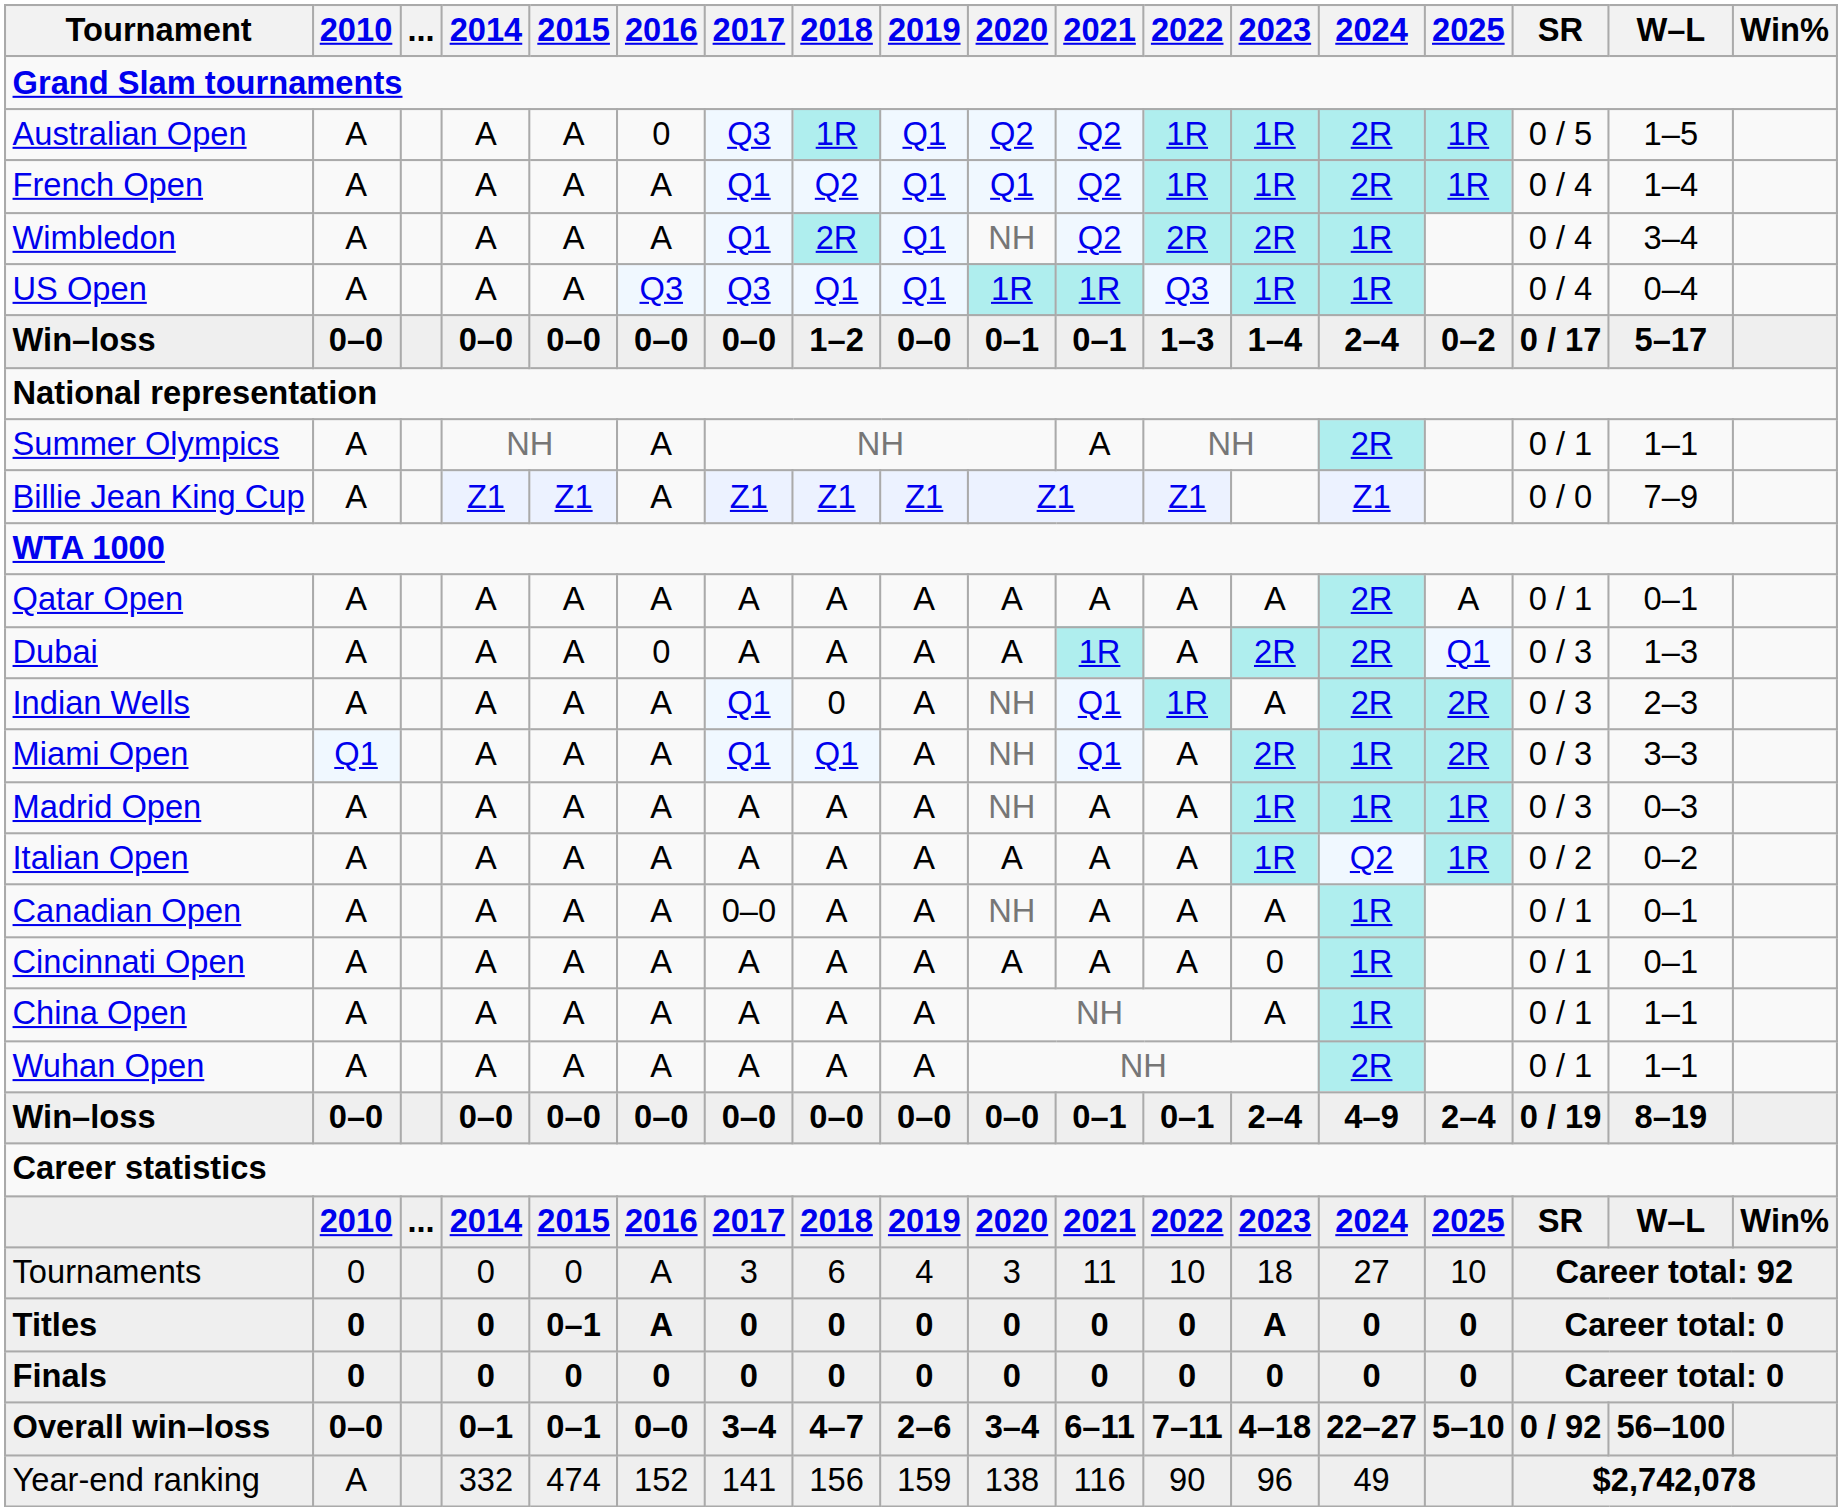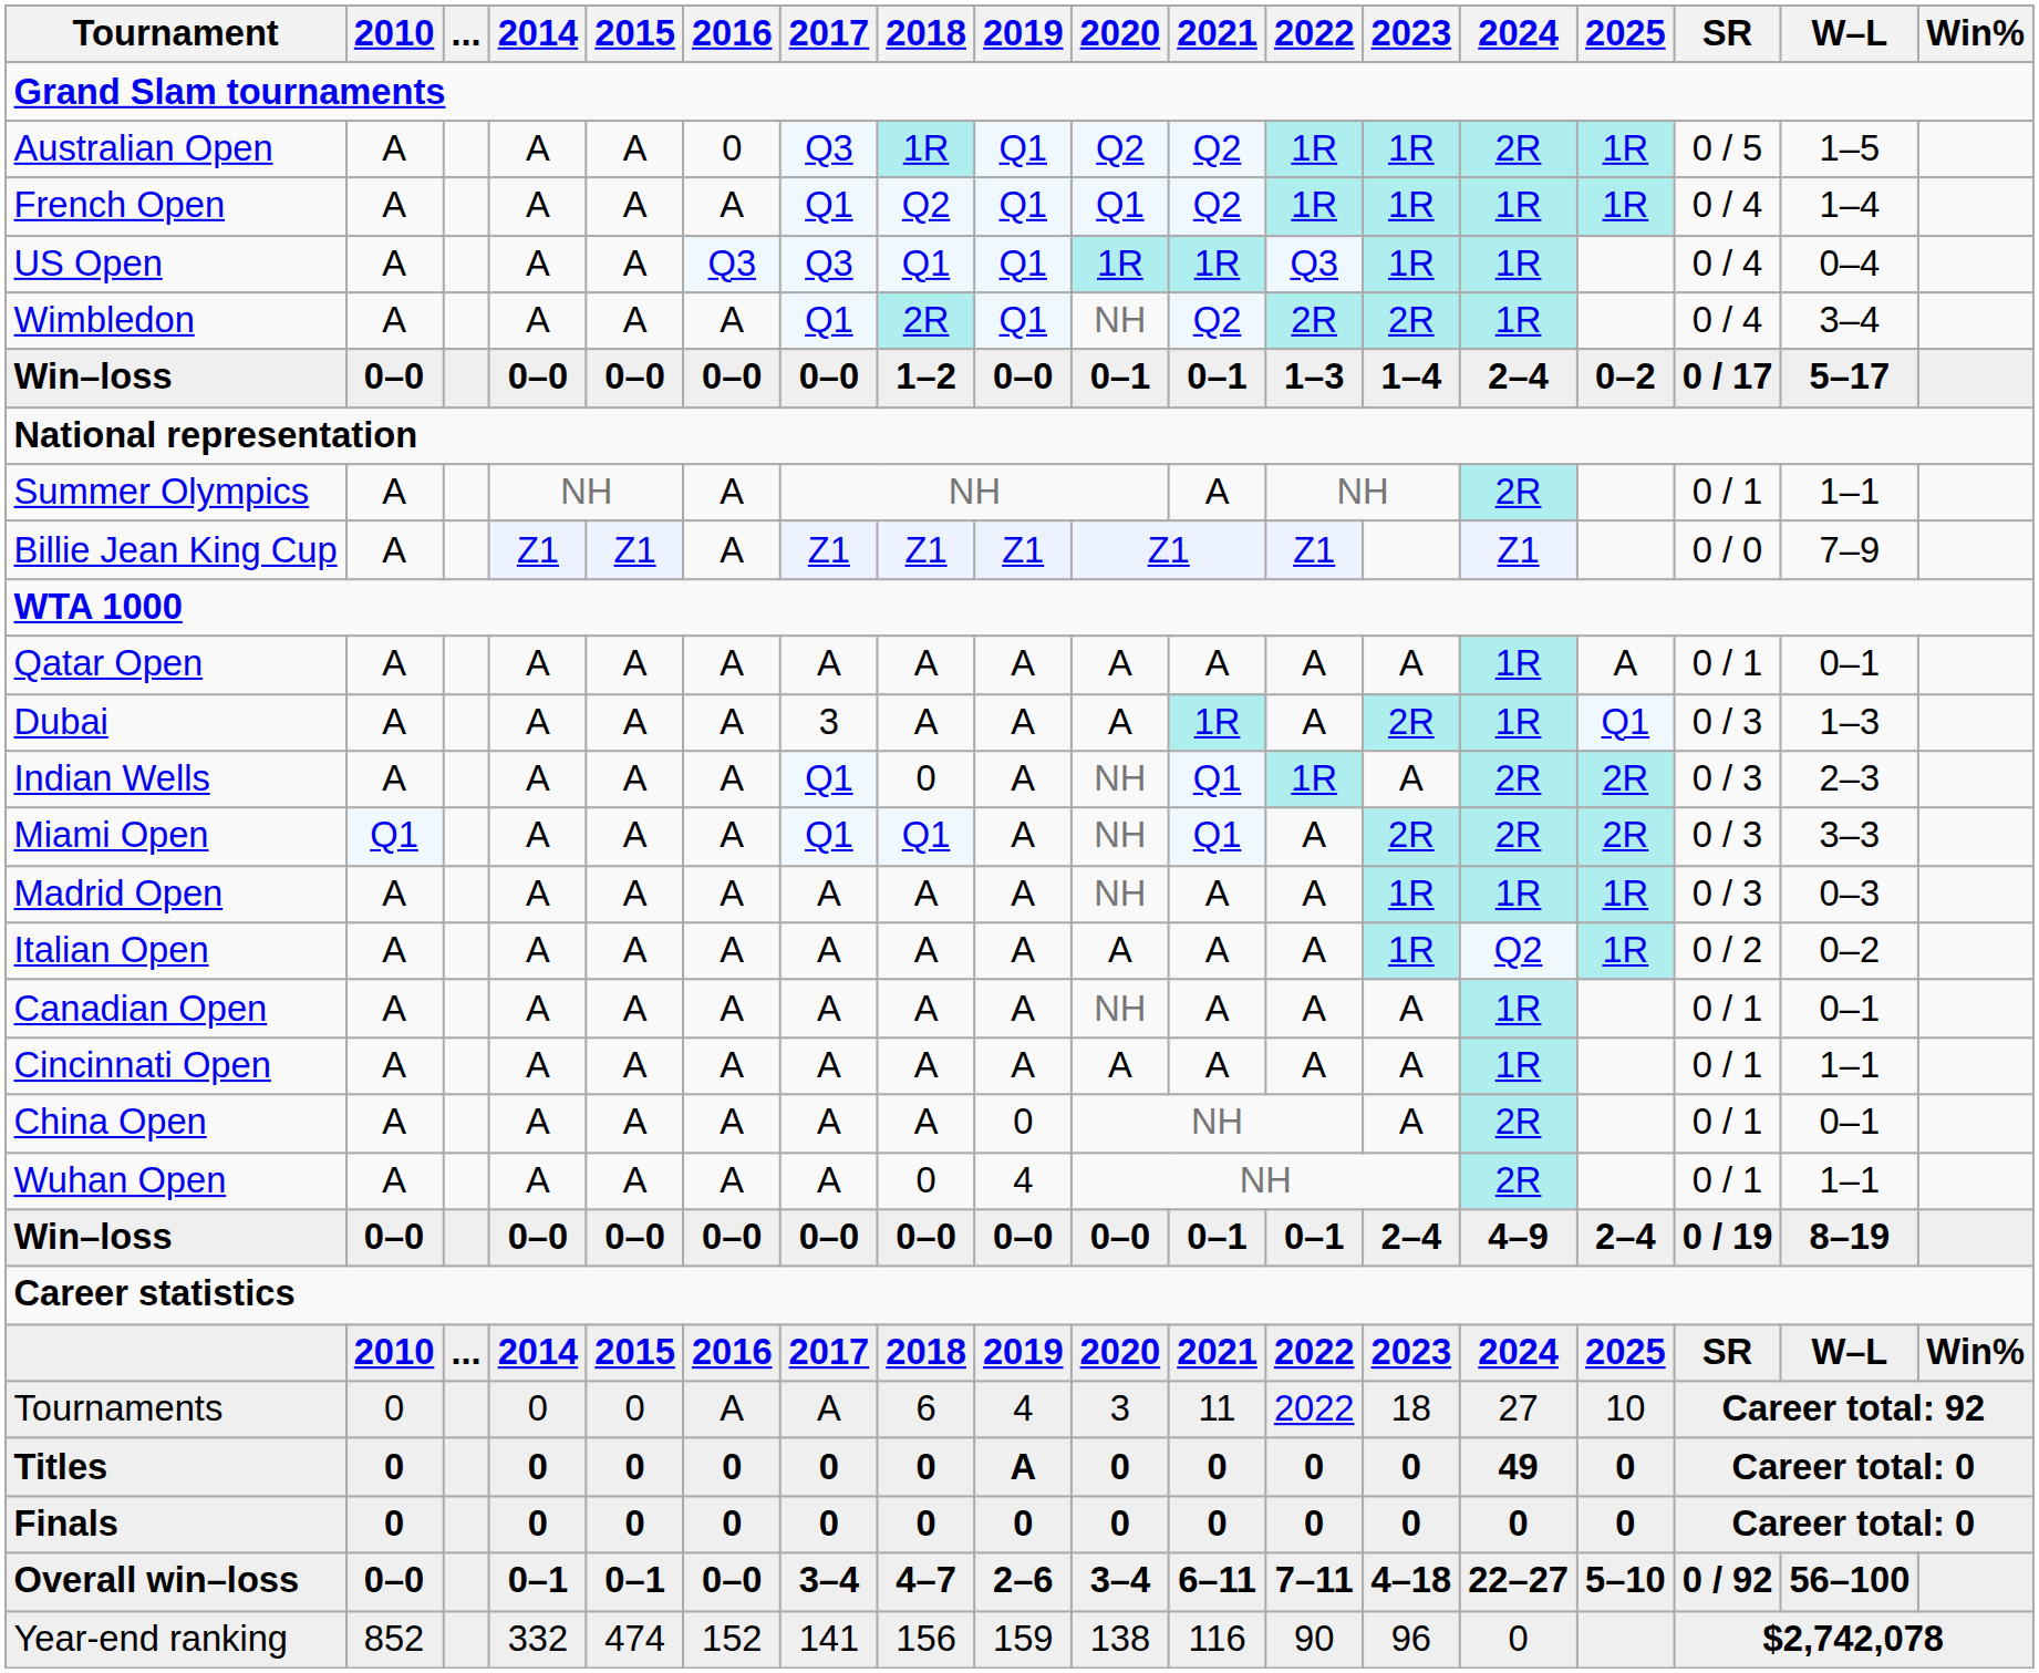 <table class=wikitable style=text-align:center>
 <tr>
 <th>Tournament</th>
 <th><a href='#'>2010</a></th>
 <th>...</th>
 <th><a href='#'>2014</a></th>
 <th><a href='#'>2015</a></th>
 <th><a href='#'>2016</a></th>
 <th><a href='#'>2017</a></th>
 <th><a href='#'>2018</a></th>
 <th><a href='#'>2019</a></th>
 <th><a href='#'>2020</a></th>
 <th><a href='#'>2021</a></th>
 <th><a href='#'>2022</a></th>
 <th><a href='#'>2023</a></th>
 <th><a href='#'>2024</a></th>
 <th><a href='#'>2025</a></th>
 <th>SR</th>
 <th>W–L</th>
 <th>Win%</th>
 </tr>
 <tr>
 <td colspan="18" align="left"><strong><a href='#'>Grand Slam tournaments</a></strong></td>
 </tr>
 <tr>
 <td align=left><a href='#'>Australian Open</a></td>
 <td>A</td>
 <td></td>
 <td>A</td>
 <td>A</td>
 <td>0</td>
 <td bgcolor=f0f8ff><a href='#'>Q3</a></td>
 <td bgcolor=afeeee><a href='#'>1R</a></td>
 <td bgcolor=f0f8ff><a href='#'>Q1</a></td>
 <td bgcolor=f0f8ff><a href='#'>Q2</a></td>
 <td bgcolor=f0f8ff><a href='#'>Q2</a></td>
 <td bgcolor=afeeee><a href='#'>1R</a></td>
 <td bgcolor=afeeee><a href='#'>1R</a></td>
 <td bgcolor=afeeee><a href='#'>2R</a></td>
 <td bgcolor=afeeee><a href='#'>1R</a></td>
 <td>0 / 5</td>
 <td>1–5</td>
 <td></td>
 </tr>
 <tr>
 <td align=left><a href='#'>French Open</a></td>
 <td>A</td>
 <td></td>
 <td>A</td>
 <td>A</td>
 <td>A</td>
 <td bgcolor=f0f8ff><a href='#'>Q1</a></td>
 <td bgcolor=f0f8ff><a href='#'>Q2</a></td>
 <td bgcolor=f0f8ff><a href='#'>Q1</a></td>
 <td bgcolor=f0f8ff><a href='#'>Q1</a></td>
 <td bgcolor=f0f8ff><a href='#'>Q2</a></td>
 <td bgcolor=afeeee><a href='#'>1R</a></td>
 <td bgcolor=afeeee><a href='#'>1R</a></td>
-<td bgcolor=afeeee><a href='#'>2R</a></td>
+<td bgcolor=afeeee><a href='#'>1R</a></td>
 <td bgcolor=afeeee><a href='#'>1R</a></td>
 <td>0 / 4</td>
 <td>1–4</td>
+<td></td>
+</tr>
+<tr>
+<td align=left><a href='#'>US Open</a></td>
+<td>A</td>
+<td></td>
+<td>A</td>
+<td>A</td>
+<td bgcolor="f0f8ff"><a href='#'>Q3</a></td>
+<td bgcolor=f0f8ff><a href='#'>Q3</a></td>
+<td bgcolor=f0f8ff><a href='#'>Q1</a></td>
+<td bgcolor=f0f8ff><a href='#'>Q1</a></td>
+<td bgcolor=afeeee><a href='#'>1R</a></td>
+<td bgcolor=afeeee><a href='#'>1R</a></td>
+<td bgcolor=f0f8ff><a href='#'>Q3</a></td>
+<td bgcolor=afeeee><a href='#'>1R</a></td>
+<td bgcolor=afeeee><a href='#'>1R</a></td>
+<td></td>
+<td>0 / 4</td>
+<td>0–4</td>
 <td></td>
 </tr>
 <tr>
 <td align=left><a href='#'>Wimbledon</a></td>
 <td>A</td>
 <td></td>
 <td>A</td>
 <td>A</td>
 <td>A</td>
 <td bgcolor=f0f8ff><a href='#'>Q1</a></td>
 <td bgcolor=afeeee><a href='#'>2R</a></td>
 <td bgcolor=f0f8ff><a href='#'>Q1</a></td>
 <td style=color:#767676>NH</td>
 <td bgcolor=f0f8ff><a href='#'>Q2</a></td>
 <td bgcolor=afeeee><a href='#'>2R</a></td>
 <td bgcolor=afeeee><a href='#'>2R</a></td>
 <td bgcolor=afeeee><a href='#'>1R</a></td>
 <td></td>
 <td>0 / 4</td>
 <td>3–4</td>
-<td></td>
-</tr>
-<tr>
-<td align=left><a href='#'>US Open</a></td>
-<td>A</td>
-<td></td>
-<td>A</td>
-<td>A</td>
-<td bgcolor="f0f8ff"><a href='#'>Q3</a></td>
-<td bgcolor=f0f8ff><a href='#'>Q3</a></td>
-<td bgcolor=f0f8ff><a href='#'>Q1</a></td>
-<td bgcolor=f0f8ff><a href='#'>Q1</a></td>
-<td bgcolor=afeeee><a href='#'>1R</a></td>
-<td bgcolor=afeeee><a href='#'>1R</a></td>
-<td bgcolor=f0f8ff><a href='#'>Q3</a></td>
-<td bgcolor=afeeee><a href='#'>1R</a></td>
-<td bgcolor=afeeee><a href='#'>1R</a></td>
-<td></td>
-<td>0 / 4</td>
-<td>0–4</td>
 <td></td>
 </tr>
 <tr style=background:#efefef;font-weight:bold>
 <td align=left>Win–loss</td>
 <td>0–0</td>
 <td></td>
 <td>0–0</td>
 <td>0–0</td>
 <td>0–0</td>
 <td>0–0</td>
 <td>1–2</td>
 <td>0–0</td>
 <td>0–1</td>
 <td>0–1</td>
 <td>1–3</td>
 <td>1–4</td>
 <td>2–4</td>
 <td>0–2</td>
 <td>0 / 17</td>
 <td>5–17</td>
 <td></td>
 </tr>
 <tr>
 <td colspan="18" align="left"><strong>National representation</strong></td>
 </tr>
 <tr>
 <td align=left><a href='#'>Summer Olympics</a></td>
 <td>A</td>
 <td></td>
 <td colspan=2 style=color:#767676>NH</td>
 <td>A</td>
 <td colspan=4 style=color:#767676>NH</td>
 <td>A</td>
 <td colspan=2 style=color:#767676>NH</td>
 <td style=background:#afeeee><a href='#'>2R</a></td>
 <td></td>
 <td>0 / 1</td>
 <td>1–1</td>
 <td></td>
 </tr>
 <tr>
 <td align=left><a href='#'>Billie Jean King Cup</a></td>
 <td>A</td>
 <td></td>
 <td bgcolor=ecf2ff><a href='#'>Z1</a></td>
 <td bgcolor=ecf2ff><a href='#'>Z1</a></td>
 <td>A</td>
 <td bgcolor=ecf2ff><a href='#'>Z1</a></td>
 <td bgcolor=ecf2ff><a href='#'>Z1</a></td>
 <td bgcolor=ecf2ff><a href='#'>Z1</a></td>
 <td colspan="2" bgcolor=ecf2ff><a href='#'>Z1</a></td>
 <td bgcolor=ecf2ff><a href='#'>Z1</a></td>
 <td></td>
 <td bgcolor=ecf2ff><a href='#'>Z1</a></td>
 <td></td>
 <td>0 / 0</td>
 <td>7–9</td>
 <td></td>
 </tr>
 <tr>
 <td colspan="18" align="left"><strong><a href='#'>WTA 1000</a></strong></td>
 </tr>
 <tr>
 <td align="left"><a href='#'>Qatar Open</a></td>
 <td>A</td>
 <td></td>
 <td>A</td>
 <td>A</td>
 <td>A</td>
 <td>A</td>
 <td>A</td>
 <td>A</td>
 <td>A</td>
 <td>A</td>
 <td>A</td>
 <td>A</td>
-<td bgcolor="afeeee"><a href='#'>2R</a></td>
+<td bgcolor="afeeee"><a href='#'>1R</a></td>
 <td>A</td>
 <td>0 / 1</td>
 <td>0–1</td>
 <td></td>
 </tr>
 <tr>
 <td align="left"><a href='#'>Dubai</a></td>
 <td>A</td>
 <td></td>
 <td>A</td>
 <td>A</td>
-<td>0</td>
 <td>A</td>
+<td>3</td>
 <td>A</td>
 <td>A</td>
 <td>A</td>
 <td bgcolor="afeeee"><a href='#'>1R</a></td>
 <td>A</td>
 <td bgcolor="afeeee"><a href='#'>2R</a></td>
-<td bgcolor="afeeee"><a href='#'>2R</a></td>
+<td bgcolor="afeeee"><a href='#'>1R</a></td>
 <td bgcolor="f0f8ff"><a href='#'>Q1</a></td>
 <td>0 / 3</td>
 <td>1–3</td>
 <td></td>
 </tr>
 <tr>
 <td align="left"><a href='#'>Indian Wells</a></td>
 <td>A</td>
 <td></td>
 <td>A</td>
 <td>A</td>
 <td>A</td>
 <td bgcolor="f0f8ff"><a href='#'>Q1</a></td>
 <td>0</td>
 <td>A</td>
 <td style="color:#767676">NH</td>
 <td bgcolor="f0f8ff"><a href='#'>Q1</a></td>
 <td bgcolor="afeeee"><a href='#'>1R</a></td>
 <td>A</td>
 <td bgcolor="afeeee"><a href='#'>2R</a></td>
 <td bgcolor="afeeee"><a href='#'>2R</a></td>
 <td>0 / 3</td>
 <td>2–3</td>
 <td></td>
 </tr>
 <tr>
 <td align="left"><a href='#'>Miami Open</a></td>
 <td bgcolor="f0f8ff"><a href='#'>Q1</a></td>
 <td></td>
 <td>A</td>
 <td>A</td>
 <td>A</td>
 <td bgcolor="f0f8ff"><a href='#'>Q1</a></td>
 <td bgcolor="f0f8ff"><a href='#'>Q1</a></td>
 <td>A</td>
 <td style="color:#767676">NH</td>
 <td bgcolor="f0f8ff"><a href='#'>Q1</a></td>
 <td>A</td>
 <td bgcolor="afeeee"><a href='#'>2R</a></td>
-<td bgcolor="afeeee"><a href='#'>1R</a></td>
+<td bgcolor="afeeee"><a href='#'>2R</a></td>
 <td bgcolor="afeeee"><a href='#'>2R</a></td>
 <td>0 / 3</td>
 <td>3–3</td>
 <td></td>
 </tr>
 <tr>
 <td align="left"><a href='#'>Madrid Open</a></td>
 <td>A</td>
 <td></td>
 <td>A</td>
 <td>A</td>
 <td>A</td>
 <td>A</td>
 <td>A</td>
 <td>A</td>
 <td style="color:#767676">NH</td>
 <td>A</td>
 <td>A</td>
 <td bgcolor="afeeee"><a href='#'>1R</a></td>
 <td bgcolor="afeeee"><a href='#'>1R</a></td>
 <td bgcolor="afeeee"><a href='#'>1R</a></td>
 <td>0 / 3</td>
 <td>0–3</td>
 <td></td>
 </tr>
 <tr>
 <td align="left"><a href='#'>Italian Open</a></td>
 <td>A</td>
 <td></td>
 <td>A</td>
 <td>A</td>
 <td>A</td>
 <td>A</td>
 <td>A</td>
 <td>A</td>
 <td>A</td>
 <td>A</td>
 <td>A</td>
 <td bgcolor="afeeee"><a href='#'>1R</a></td>
 <td bgcolor="f0f8ff"><a href='#'>Q2</a></td>
 <td bgcolor="afeeee"><a href='#'>1R</a></td>
 <td>0 / 2</td>
 <td>0–2</td>
 <td></td>
 </tr>
 <tr>
 <td align="left"><a href='#'>Canadian Open</a></td>
 <td>A</td>
 <td></td>
 <td>A</td>
 <td>A</td>
 <td>A</td>
-<td>0–0</td>
+<td>A</td>
 <td>A</td>
 <td>A</td>
 <td style="color:#767676">NH</td>
 <td>A</td>
 <td>A</td>
 <td>A</td>
 <td bgcolor="afeeee"><a href='#'>1R</a></td>
 <td></td>
 <td>0 / 1</td>
 <td>0–1</td>
 <td></td>
 </tr>
 <tr>
 <td align="left"><a href='#'>Cincinnati Open</a></td>
 <td>A</td>
 <td></td>
 <td>A</td>
 <td>A</td>
 <td>A</td>
 <td>A</td>
 <td>A</td>
 <td>A</td>
 <td>A</td>
 <td>A</td>
 <td>A</td>
-<td>0</td>
+<td>A</td>
 <td bgcolor="afeeee"><a href='#'>1R</a></td>
 <td></td>
 <td>0 / 1</td>
-<td>0–1</td>
+<td>1–1</td>
 <td></td>
 </tr>
 <tr>
 <td align="left"><a href='#'>China Open</a></td>
 <td>A</td>
 <td></td>
 <td>A</td>
 <td>A</td>
 <td>A</td>
 <td>A</td>
 <td>A</td>
-<td>A</td>
+<td>0</td>
 <td colspan="3" style="color:#767676">NH</td>
 <td>A</td>
-<td bgcolor="afeeee"><a href='#'>1R</a></td>
+<td bgcolor="afeeee"><a href='#'>2R</a></td>
 <td></td>
 <td>0 / 1</td>
-<td>1–1</td>
+<td>0–1</td>
 <td></td>
 </tr>
 <tr>
 <td align="left"><a href='#'>Wuhan Open</a></td>
 <td>A</td>
 <td></td>
 <td>A</td>
 <td>A</td>
 <td>A</td>
 <td>A</td>
-<td>A</td>
-<td>A</td>
+<td>0</td>
+<td>4</td>
 <td colspan="4" style="color:#767676">NH</td>
 <td bgcolor="afeeee"><a href='#'>2R</a></td>
 <td></td>
 <td>0 / 1</td>
 <td>1–1</td>
 <td></td>
 </tr>
 <tr style="background:#efefef;font-weight:bold">
 <td align=left>Win–loss</td>
 <td>0–0</td>
 <td></td>
 <td>0–0</td>
 <td>0–0</td>
 <td>0–0</td>
 <td>0–0</td>
 <td>0–0</td>
 <td>0–0</td>
 <td>0–0</td>
 <td>0–1</td>
 <td>0–1</td>
 <td>2–4</td>
 <td>4–9</td>
 <td>2–4</td>
 <td>0 / 19</td>
 <td>8–19</td>
 <td></td>
 </tr>
 <tr>
 <td colspan="18" align="left"><strong>Career statistics</strong></td>
 </tr>
 <tr style="background:#efefef;font-weight:bold">
 <td></td>
 <td><a href='#'>2010</a></td>
 <td>...</td>
 <td><a href='#'>2014</a></td>
 <td><a href='#'>2015</a></td>
 <td><a href='#'>2016</a></td>
 <td><a href='#'>2017</a></td>
 <td><a href='#'>2018</a></td>
 <td><a href='#'>2019</a></td>
 <td><a href='#'>2020</a></td>
 <td><a href='#'>2021</a></td>
 <td><a href='#'>2022</a></td>
 <td><a href='#'>2023</a></td>
 <td><a href='#'>2024</a></td>
 <td><a href='#'>2025</a></td>
 <td>SR</td>
 <td>W–L</td>
 <td>Win%</td>
 </tr>
 <tr bgcolor="efefef">
 <td align="left">Tournaments</td>
 <td>0</td>
 <td></td>
 <td>0</td>
 <td>0</td>
 <td>A</td>
-<td>3</td>
+<td>A</td>
 <td>6</td>
 <td>4</td>
 <td>3</td>
 <td>11</td>
-<td>10</td>
+<td><a href='#'>2022</a></td>
 <td>18</td>
 <td>27</td>
 <td>10</td>
 <td colspan="3"><strong>Career total: 92</strong></td>
 </tr>
 <tr style="background:#efefef;font-weight:bold">
 <td align=left>Titles</td>
 <td>0</td>
 <td></td>
 <td>0</td>
-<td>0–1</td>
-<td>A</td>
-<td>0</td>
-<td>0</td>
 <td>0</td>
 <td>0</td>
 <td>0</td>
 <td>0</td>
 <td>A</td>
 <td>0</td>
+<td>0</td>
+<td>0</td>
+<td>0</td>
+<td>49</td>
 <td>0</td>
 <td colspan="3">Career total: 0</td>
 </tr>
 <tr style="background:#efefef;font-weight:bold">
 <td align=left>Finals</td>
 <td>0</td>
 <td></td>
 <td>0</td>
 <td>0</td>
 <td>0</td>
 <td>0</td>
 <td>0</td>
 <td>0</td>
 <td>0</td>
 <td>0</td>
 <td>0</td>
 <td>0</td>
 <td>0</td>
 <td>0</td>
 <td colspan="3">Career total: 0</td>
 </tr>
 <tr style="background:#efefef;font-weight:bold">
 <td align="left">Overall win–loss</td>
 <td>0–0</td>
 <td></td>
 <td>0–1</td>
 <td>0–1</td>
 <td>0–0</td>
 <td>3–4</td>
 <td>4–7</td>
 <td>2–6</td>
 <td>3–4</td>
 <td>6–11</td>
 <td>7–11</td>
 <td>4–18</td>
 <td>22–27</td>
 <td>5–10</td>
 <td>0 / 92</td>
 <td>56–100</td>
 <td></td>
 </tr>
 <tr bgcolor="efefef">
 <td align="left">Year-end ranking</td>
-<td>A</td>
+<td>852</td>
 <td></td>
 <td>332</td>
 <td>474</td>
 <td>152</td>
 <td>141</td>
 <td>156</td>
 <td>159</td>
 <td>138</td>
 <td>116</td>
 <td>90</td>
 <td>96</td>
-<td>49</td>
+<td>0</td>
 <td></td>
 <td colspan="3"><strong>$2,742,078</strong></td>
 </tr>
 </table>
